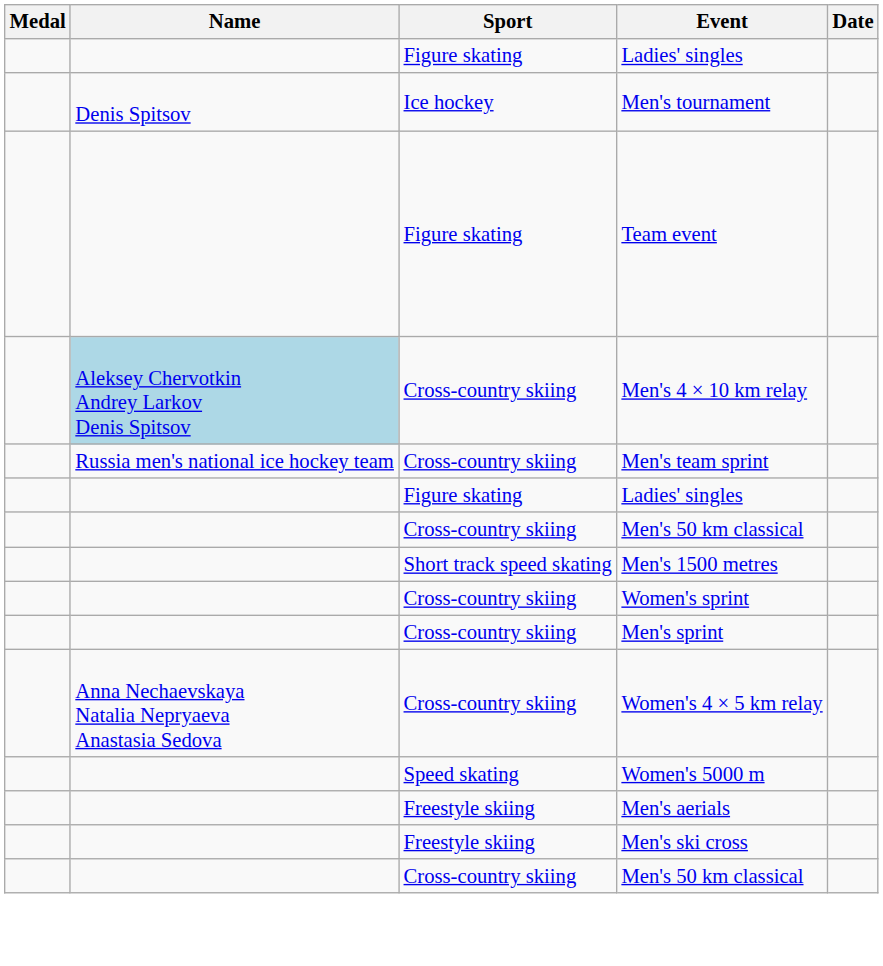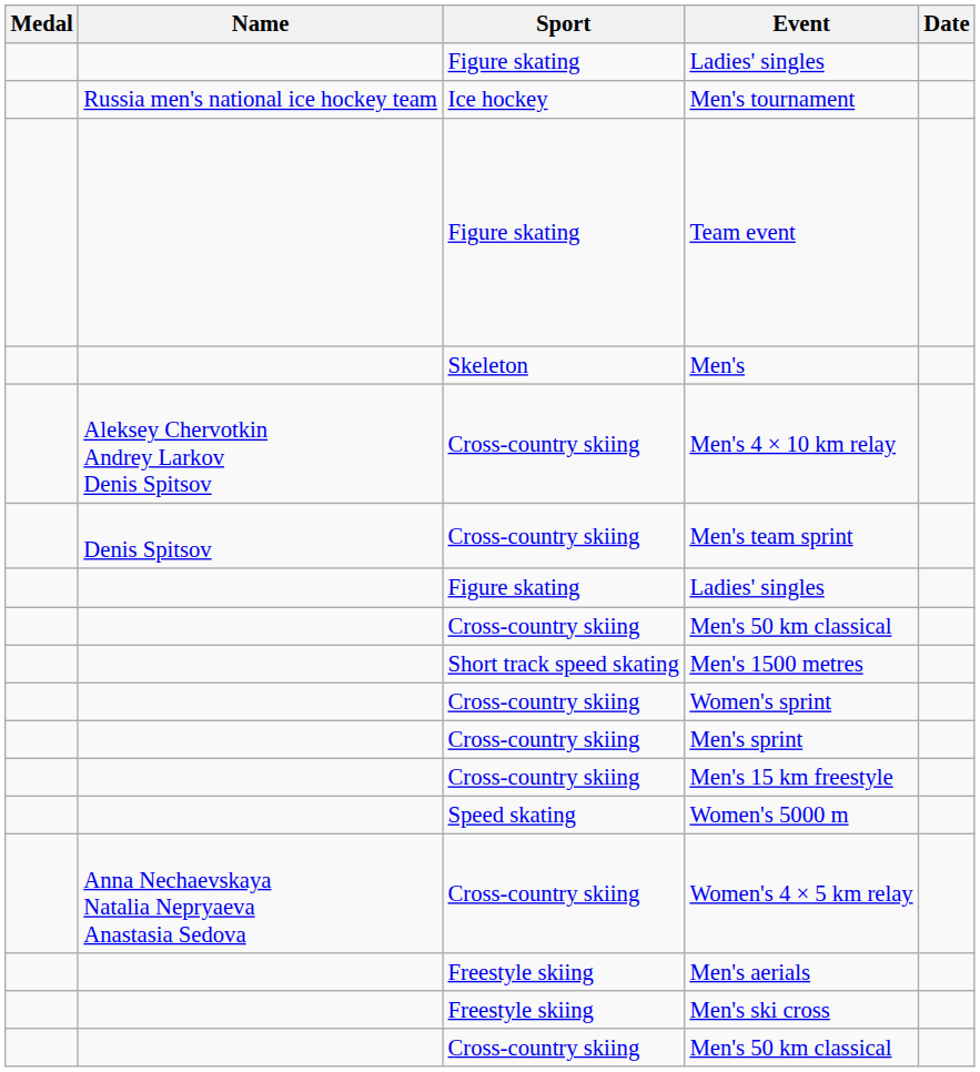 <table class="wikitable sortable" style="font-size: 95%;">
 <tr>
 <th>Medal</th>
 <th>Name</th>
 <th>Sport</th>
 <th>Event</th>
 <th>Date</th>
 </tr>
 <tr>
 <td></td>
 <td></td>
 <td><a href='#'>Figure skating</a></td>
 <td><a href='#'>Ladies' singles</a></td>
 <td></td>
 </tr>
 <tr>
 <td></td>
-<td><br><a href='#'>Denis Spitsov</a></td>
+<td><a href='#'>Russia men's national ice hockey team</a><br></td>
 <td><a href='#'>Ice hockey</a></td>
 <td><a href='#'>Men's tournament</a></td>
 <td></td>
 </tr>
 <tr>
 <td></td>
 <td><br><br><br><br><br><br><br><br></td>
 <td><a href='#'>Figure skating</a></td>
 <td><a href='#'>Team event</a></td>
 <td></td>
 </tr>
 <tr>
 <td></td>
-<td style="background: lightblue;"><br><a href='#'>Aleksey Chervotkin</a><br><a href='#'>Andrey Larkov</a><br><a href='#'>Denis Spitsov</a></td>
+<td></td>
+<td><a href='#'>Skeleton</a></td>
+<td><a href='#'>Men's</a></td>
+<td></td>
+</tr>
+<tr>
+<td></td>
+<td><br><a href='#'>Aleksey Chervotkin</a><br><a href='#'>Andrey Larkov</a><br><a href='#'>Denis Spitsov</a></td>
 <td><a href='#'>Cross-country skiing</a></td>
 <td><a href='#'>Men's 4 × 10 km relay</a></td>
 <td></td>
 </tr>
 <tr>
 <td></td>
-<td><a href='#'>Russia men's national ice hockey team</a><br></td>
+<td><br><a href='#'>Denis Spitsov</a></td>
 <td><a href='#'>Cross-country skiing</a></td>
 <td><a href='#'>Men's team sprint</a></td>
 <td></td>
 </tr>
 <tr>
 <td></td>
 <td></td>
 <td><a href='#'>Figure skating</a></td>
 <td><a href='#'>Ladies' singles</a></td>
 <td></td>
 </tr>
 <tr>
 <td></td>
 <td></td>
 <td><a href='#'>Cross-country skiing</a></td>
 <td><a href='#'>Men's 50 km classical</a></td>
 <td></td>
 </tr>
 <tr>
 <td></td>
 <td></td>
 <td><a href='#'>Short track speed skating</a></td>
 <td><a href='#'>Men's 1500 metres</a></td>
 <td></td>
 </tr>
 <tr>
 <td></td>
 <td></td>
 <td><a href='#'>Cross-country skiing</a></td>
 <td><a href='#'>Women's sprint</a></td>
 <td></td>
 </tr>
 <tr>
 <td></td>
 <td></td>
 <td><a href='#'>Cross-country skiing</a></td>
 <td><a href='#'>Men's sprint</a></td>
 <td></td>
 </tr>
 <tr>
 <td></td>
-<td><br><a href='#'>Anna Nechaevskaya</a><br><a href='#'>Natalia Nepryaeva</a><br><a href='#'>Anastasia Sedova</a></td>
+<td></td>
 <td><a href='#'>Cross-country skiing</a></td>
-<td><a href='#'>Women's 4 × 5 km relay</a></td>
+<td><a href='#'>Men's 15 km freestyle</a></td>
 <td></td>
 </tr>
 <tr>
 <td></td>
 <td></td>
 <td><a href='#'>Speed skating</a></td>
 <td><a href='#'>Women's 5000 m</a></td>
+<td></td>
+</tr>
+<tr>
+<td></td>
+<td><br><a href='#'>Anna Nechaevskaya</a><br><a href='#'>Natalia Nepryaeva</a><br><a href='#'>Anastasia Sedova</a></td>
+<td><a href='#'>Cross-country skiing</a></td>
+<td><a href='#'>Women's 4 × 5 km relay</a></td>
 <td></td>
 </tr>
 <tr>
 <td></td>
 <td></td>
 <td><a href='#'>Freestyle skiing</a></td>
 <td><a href='#'>Men's aerials</a></td>
 <td></td>
 </tr>
 <tr>
 <td></td>
 <td></td>
 <td><a href='#'>Freestyle skiing</a></td>
 <td><a href='#'>Men's ski cross</a></td>
 <td></td>
 </tr>
 <tr>
 <td></td>
 <td></td>
 <td><a href='#'>Cross-country skiing</a></td>
 <td><a href='#'>Men's 50 km classical</a></td>
 <td></td>
 </tr>
 </table>
